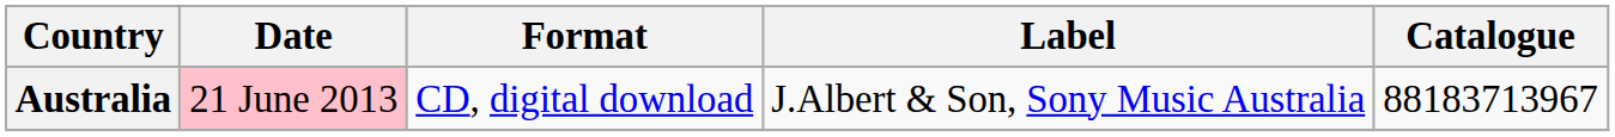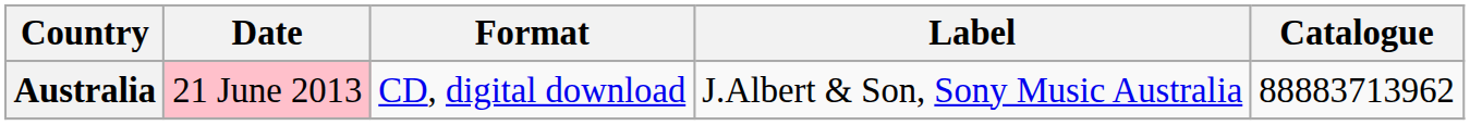 <table class="wikitable plainrowheaders">
 <tr>
 <th scope="col">Country</th>
 <th scope="col">Date</th>
 <th scope="col">Format</th>
 <th scope="col">Label</th>
 <th scope="col">Catalogue</th>
 </tr>
 <tr>
 <th scope="row">Australia</th>
 <td style="background: pink;">21 June 2013</td>
 <td><a href='#'>CD</a>, <a href='#'>digital download</a></td>
 <td>J.Albert & Son, <a href='#'>Sony Music Australia</a></td>
-<td>88183713967</td>
+<td>88883713962</td>
 </tr>
 <tr>
 </tr>
 </table>
